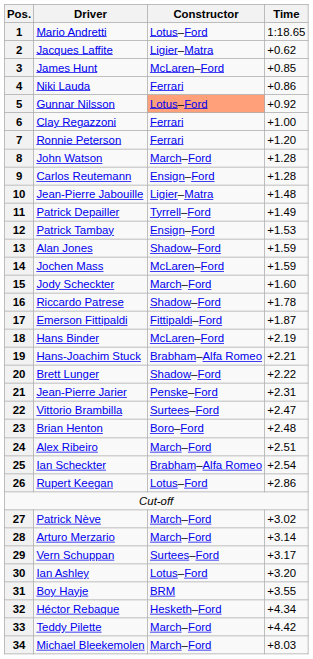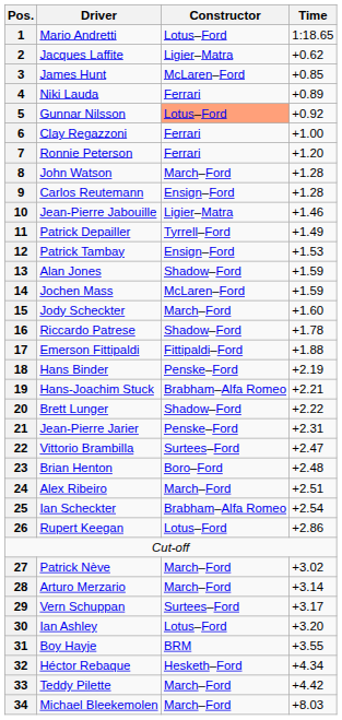 <table class="wikitable sortable" style="font-size: 95%;">
 <tr>
 <th>Pos.</th>
 <th>Driver</th>
 <th>Constructor</th>
 <th>Time</th>
 </tr>
 <tr>
 <th>1</th>
 <td> <a href='#'>Mario Andretti</a></td>
 <td><a href='#'>Lotus</a>–<a href='#'>Ford</a></td>
 <td>1:18.65</td>
 </tr>
 <tr>
 <th>2</th>
 <td> <a href='#'>Jacques Laffite</a></td>
 <td><a href='#'>Ligier</a>–<a href='#'>Matra</a></td>
 <td>+0.62</td>
 </tr>
 <tr>
 <th>3</th>
 <td> <a href='#'>James Hunt</a></td>
 <td><a href='#'>McLaren</a>–<a href='#'>Ford</a></td>
 <td>+0.85</td>
 </tr>
 <tr>
 <th>4</th>
 <td> <a href='#'>Niki Lauda</a></td>
 <td><a href='#'>Ferrari</a></td>
-<td>+0.86</td>
+<td>+0.89</td>
 </tr>
 <tr>
 <th>5</th>
 <td> <a href='#'>Gunnar Nilsson</a></td>
 <td style="background: lightsalmon;"><a href='#'>Lotus</a>–<a href='#'>Ford</a></td>
 <td>+0.92</td>
 </tr>
 <tr>
 <th>6</th>
 <td> <a href='#'>Clay Regazzoni</a></td>
 <td><a href='#'>Ferrari</a></td>
 <td>+1.00</td>
 </tr>
 <tr>
 <th>7</th>
 <td> <a href='#'>Ronnie Peterson</a></td>
 <td><a href='#'>Ferrari</a></td>
 <td>+1.20</td>
 </tr>
 <tr>
 <th>8</th>
 <td> <a href='#'>John Watson</a></td>
 <td><a href='#'>March</a>–<a href='#'>Ford</a></td>
 <td>+1.28</td>
 </tr>
 <tr>
 <th>9</th>
 <td> <a href='#'>Carlos Reutemann</a></td>
 <td><a href='#'>Ensign</a>–<a href='#'>Ford</a></td>
 <td>+1.28</td>
 </tr>
 <tr>
 <th>10</th>
 <td> <a href='#'>Jean-Pierre Jabouille</a></td>
 <td><a href='#'>Ligier</a>–<a href='#'>Matra</a></td>
-<td>+1.48</td>
+<td>+1.46</td>
 </tr>
 <tr>
 <th>11</th>
 <td> <a href='#'>Patrick Depailler</a></td>
 <td><a href='#'>Tyrrell</a>–<a href='#'>Ford</a></td>
 <td>+1.49</td>
 </tr>
 <tr>
 <th>12</th>
 <td> <a href='#'>Patrick Tambay</a></td>
 <td><a href='#'>Ensign</a>–<a href='#'>Ford</a></td>
 <td>+1.53</td>
 </tr>
 <tr>
 <th>13</th>
 <td> <a href='#'>Alan Jones</a></td>
 <td><a href='#'>Shadow</a>–<a href='#'>Ford</a></td>
 <td>+1.59</td>
 </tr>
 <tr>
 <th>14</th>
 <td> <a href='#'>Jochen Mass</a></td>
 <td><a href='#'>McLaren</a>–<a href='#'>Ford</a></td>
 <td>+1.59</td>
 </tr>
 <tr>
 <th>15</th>
 <td> <a href='#'>Jody Scheckter</a></td>
 <td><a href='#'>March</a>–<a href='#'>Ford</a></td>
 <td>+1.60</td>
 </tr>
 <tr>
 <th>16</th>
 <td> <a href='#'>Riccardo Patrese</a></td>
 <td><a href='#'>Shadow</a>–<a href='#'>Ford</a></td>
 <td>+1.78</td>
 </tr>
 <tr>
 <th>17</th>
 <td> <a href='#'>Emerson Fittipaldi</a></td>
 <td><a href='#'>Fittipaldi</a>–<a href='#'>Ford</a></td>
-<td>+1.87</td>
+<td>+1.88</td>
 </tr>
 <tr>
 <th>18</th>
 <td> <a href='#'>Hans Binder</a></td>
-<td><a href='#'>McLaren</a>–<a href='#'>Ford</a></td>
+<td><a href='#'>Penske</a>–<a href='#'>Ford</a></td>
 <td>+2.19</td>
 </tr>
 <tr>
 <th>19</th>
 <td> <a href='#'>Hans-Joachim Stuck</a></td>
 <td><a href='#'>Brabham</a>–<a href='#'>Alfa Romeo</a></td>
 <td>+2.21</td>
 </tr>
 <tr>
 <th>20</th>
 <td> <a href='#'>Brett Lunger</a></td>
 <td><a href='#'>Shadow</a>–<a href='#'>Ford</a></td>
 <td>+2.22</td>
 </tr>
 <tr>
 <th>21</th>
 <td> <a href='#'>Jean-Pierre Jarier</a></td>
 <td><a href='#'>Penske</a>–<a href='#'>Ford</a></td>
 <td>+2.31</td>
 </tr>
 <tr>
 <th>22</th>
 <td> <a href='#'>Vittorio Brambilla</a></td>
 <td><a href='#'>Surtees</a>–<a href='#'>Ford</a></td>
 <td>+2.47</td>
 </tr>
 <tr>
 <th>23</th>
 <td> <a href='#'>Brian Henton</a></td>
 <td><a href='#'>Boro</a>–<a href='#'>Ford</a></td>
 <td>+2.48</td>
 </tr>
 <tr>
 <th>24</th>
 <td> <a href='#'>Alex Ribeiro</a></td>
 <td><a href='#'>March</a>–<a href='#'>Ford</a></td>
 <td>+2.51</td>
 </tr>
 <tr>
 <th>25</th>
 <td> <a href='#'>Ian Scheckter</a></td>
 <td><a href='#'>Brabham</a>–<a href='#'>Alfa Romeo</a></td>
 <td>+2.54</td>
 </tr>
 <tr>
 <th>26</th>
 <td> <a href='#'>Rupert Keegan</a></td>
 <td><a href='#'>Lotus</a>–<a href='#'>Ford</a></td>
 <td>+2.86</td>
 </tr>
 <tr>
 <td colspan=4 align=center><em>Cut-off</em></td>
 </tr>
 <tr>
 <th>27</th>
 <td> <a href='#'>Patrick Nève</a></td>
 <td><a href='#'>March</a>–<a href='#'>Ford</a></td>
 <td>+3.02</td>
 </tr>
 <tr>
 <th>28</th>
 <td> <a href='#'>Arturo Merzario</a></td>
 <td><a href='#'>March</a>–<a href='#'>Ford</a></td>
 <td>+3.14</td>
 </tr>
 <tr>
 <th>29</th>
 <td> <a href='#'>Vern Schuppan</a></td>
 <td><a href='#'>Surtees</a>–<a href='#'>Ford</a></td>
 <td>+3.17</td>
 </tr>
 <tr>
 <th>30</th>
 <td> <a href='#'>Ian Ashley</a></td>
 <td><a href='#'>Lotus</a>–<a href='#'>Ford</a></td>
 <td>+3.20</td>
 </tr>
 <tr>
 <th>31</th>
 <td> <a href='#'>Boy Hayje</a></td>
 <td><a href='#'>BRM</a></td>
 <td>+3.55</td>
 </tr>
 <tr>
 <th>32</th>
 <td> <a href='#'>Héctor Rebaque</a></td>
 <td><a href='#'>Hesketh</a>–<a href='#'>Ford</a></td>
 <td>+4.34</td>
 </tr>
 <tr>
 <th>33</th>
 <td> <a href='#'>Teddy Pilette</a></td>
 <td><a href='#'>March</a>–<a href='#'>Ford</a></td>
 <td>+4.42</td>
 </tr>
 <tr>
 <th>34</th>
 <td> <a href='#'>Michael Bleekemolen</a></td>
 <td><a href='#'>March</a>–<a href='#'>Ford</a></td>
 <td>+8.03</td>
 </tr>
 </table>
